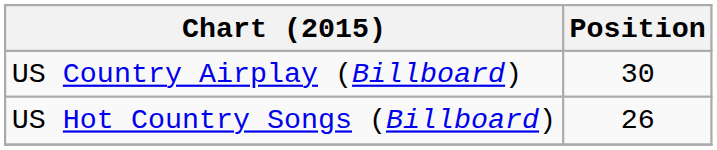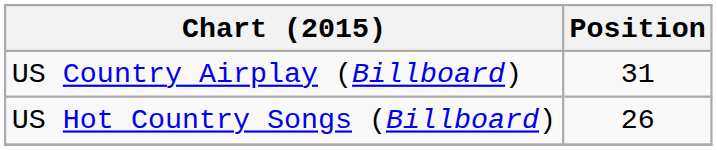 <table class="wikitable sortable">
 <tr>
 <th scope="col">Chart (2015)</th>
 <th scope="col">Position</th>
 </tr>
 <tr>
 <td>US <a href='#'>Country Airplay</a> (<em><a href='#'>Billboard</a></em>)</td>
-<td align="center">30</td>
+<td align="center">31</td>
 </tr>
 <tr>
 <td>US <a href='#'>Hot Country Songs</a> (<em><a href='#'>Billboard</a></em>)</td>
 <td align="center">26</td>
 </tr>
 <tr>
 </tr>
 </table>
